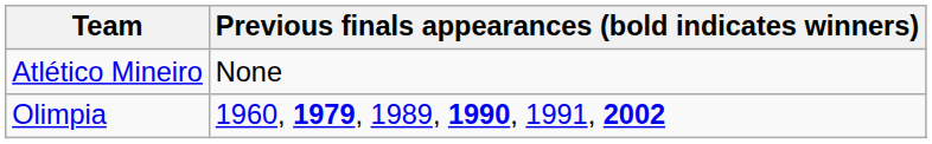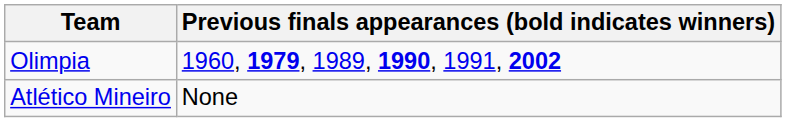 <table class="wikitable">
 <tr>
 <th>Team</th>
 <th>Previous finals appearances (bold indicates winners)</th>
 </tr>
 <tr>
+<td> <a href='#'>Olimpia</a></td>
+<td><a href='#'>1960</a>, <strong><a href='#'>1979</a></strong>, <a href='#'>1989</a>, <strong><a href='#'>1990</a></strong>, <a href='#'>1991</a>, <strong><a href='#'>2002</a></strong></td>
+</tr>
+<tr>
 <td> <a href='#'>Atlético Mineiro</a></td>
 <td>None</td>
 </tr>
-<tr>
-<td> <a href='#'>Olimpia</a></td>
-<td><a href='#'>1960</a>, <strong><a href='#'>1979</a></strong>, <a href='#'>1989</a>, <strong><a href='#'>1990</a></strong>, <a href='#'>1991</a>, <strong><a href='#'>2002</a></strong></td>
-</tr>
 </table>
